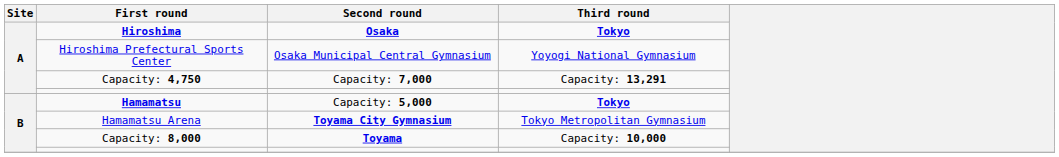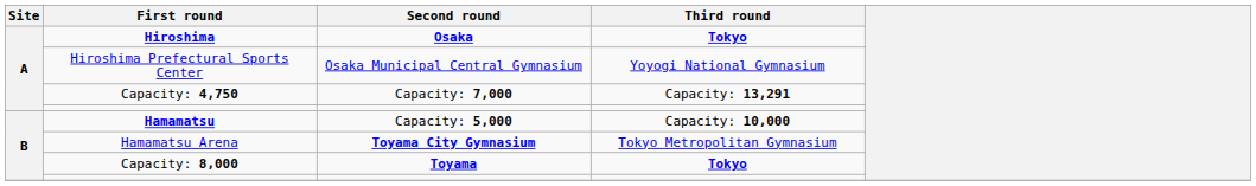 <table class="wikitable" style=text-align:center>
 <tr>
 <th width=3%>Site</th>
 <th width=22%>First round</th>
 <th width=22%>Second round</th>
 <th width=22%>Third round</th>
 <th width=31% rowspan=9></th>
 </tr>
 <tr>
 <th scope=row rowspan=4><strong>A</strong></th>
 <td><strong><a href='#'>Hiroshima</a></strong></td>
 <td><strong><a href='#'>Osaka</a></strong></td>
 <td><strong><a href='#'>Tokyo</a></strong></td>
 </tr>
 <tr>
 <td><a href='#'>Hiroshima Prefectural Sports Center</a></td>
 <td><a href='#'>Osaka Municipal Central Gymnasium</a></td>
 <td><a href='#'>Yoyogi National Gymnasium</a></td>
 </tr>
 <tr>
 <td>Capacity: <strong>4,750</strong></td>
 <td>Capacity: <strong>7,000</strong></td>
 <td>Capacity: <strong>13,291</strong></td>
 </tr>
 <tr>
 <td></td>
 <td></td>
 <td></td>
 </tr>
 <tr>
 <th scope=row rowspan=4><strong>B</strong></th>
 <td><strong><a href='#'>Hamamatsu</a></strong></td>
 <td>Capacity: <strong>5,000</strong></td>
-<td><strong><a href='#'>Tokyo</a></strong></td>
+<td>Capacity: <strong>10,000</strong></td>
 </tr>
 <tr>
 <td><a href='#'>Hamamatsu Arena</a></td>
 <td><strong><a href='#'>Toyama City Gymnasium</a></strong></td>
 <td><a href='#'>Tokyo Metropolitan Gymnasium</a></td>
 </tr>
 <tr>
 <td>Capacity: <strong>8,000</strong></td>
 <td><strong><a href='#'>Toyama</a></strong></td>
-<td>Capacity: <strong>10,000</strong></td>
+<td><strong><a href='#'>Tokyo</a></strong></td>
 </tr>
 <tr>
 <td></td>
 <td></td>
 <td></td>
 </tr>
 <tr>
 </tr>
 </table>
